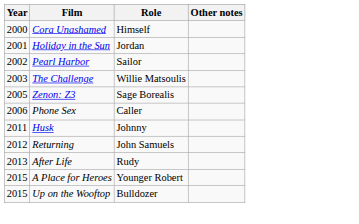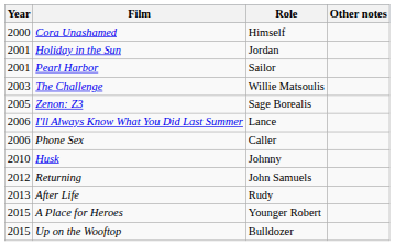 <table class="wikitable">
 <tr style="background:#b0c4de; text-align:center;">
 <th>Year</th>
 <th>Film</th>
 <th>Role</th>
 <th>Other notes</th>
 </tr>
 <tr>
 <td>2000</td>
 <td><em><a href='#'>Cora Unashamed</a></em></td>
 <td>Himself</td>
 <td></td>
 </tr>
 <tr>
 <td>2001</td>
 <td><em><a href='#'>Holiday in the Sun</a></em></td>
 <td>Jordan</td>
 <td></td>
 </tr>
 <tr>
-<td>2002</td>
+<td>2001</td>
 <td><em><a href='#'>Pearl Harbor</a></em></td>
 <td>Sailor</td>
 <td></td>
 </tr>
 <tr>
 <td>2003</td>
 <td><em><a href='#'>The Challenge</a></em></td>
 <td>Willie Matsoulis</td>
 <td></td>
 </tr>
 <tr>
 <td>2005</td>
 <td><em><a href='#'>Zenon: Z3</a></em></td>
 <td>Sage Borealis</td>
 <td></td>
 </tr>
 <tr>
 <td>2006</td>
+<td><em><a href='#'>I'll Always Know What You Did Last Summer</a></em></td>
+<td>Lance</td>
+<td></td>
+</tr>
+<tr>
+<td>2006</td>
 <td><em>Phone Sex</em></td>
 <td>Caller</td>
 <td></td>
 </tr>
 <tr>
-<td>2011</td>
+<td>2010</td>
 <td><em><a href='#'>Husk</a></em></td>
 <td>Johnny</td>
 <td></td>
 </tr>
 <tr>
 <td>2012</td>
 <td><em>Returning</em></td>
 <td>John Samuels</td>
 <td></td>
 </tr>
 <tr>
 <td>2013</td>
 <td><em>After Life</em></td>
 <td>Rudy</td>
 <td></td>
 </tr>
 <tr>
 <td>2015</td>
 <td><em>A Place for Heroes</em></td>
 <td>Younger Robert</td>
 <td></td>
 </tr>
 <tr>
 <td>2015</td>
 <td><em>Up on the Wooftop</em></td>
 <td>Bulldozer</td>
 <td></td>
 </tr>
 </table>
